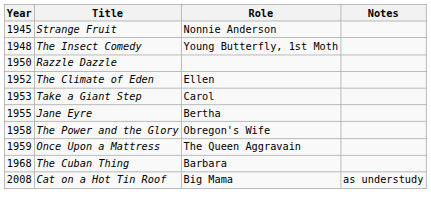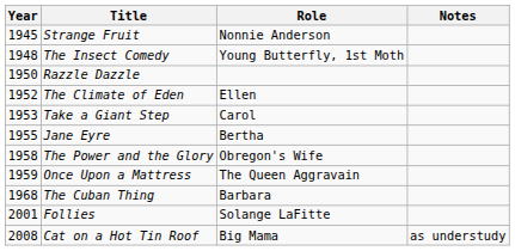 <table class="wikitable">
 <tr>
 <th>Year</th>
 <th>Title</th>
 <th>Role</th>
 <th>Notes</th>
 </tr>
 <tr>
 <td>1945</td>
 <td><em>Strange Fruit</em></td>
 <td>Nonnie Anderson</td>
 <td></td>
 </tr>
 <tr>
 <td>1948</td>
 <td><em>The Insect Comedy</em></td>
 <td>Young Butterfly, 1st Moth</td>
 <td></td>
 </tr>
 <tr>
 <td>1950</td>
 <td><em>Razzle Dazzle</em></td>
 <td></td>
 <td></td>
 </tr>
 <tr>
 <td>1952</td>
 <td><em>The Climate of Eden</em></td>
 <td>Ellen</td>
 <td></td>
 </tr>
 <tr>
 <td>1953</td>
 <td><em>Take a Giant Step</em></td>
 <td>Carol</td>
 <td></td>
 </tr>
 <tr>
 <td>1955</td>
 <td><em>Jane Eyre</em></td>
 <td>Bertha</td>
 <td></td>
 </tr>
 <tr>
 <td>1958</td>
 <td><em>The Power and the Glory</em></td>
 <td>Obregon's Wife</td>
 <td></td>
 </tr>
 <tr>
 <td>1959</td>
 <td><em>Once Upon a Mattress</em></td>
 <td>The Queen Aggravain</td>
 <td></td>
 </tr>
 <tr>
 <td>1968</td>
 <td><em>The Cuban Thing</em></td>
 <td>Barbara</td>
 <td></td>
 </tr>
 <tr>
+<td>2001</td>
+<td><em>Follies</em></td>
+<td>Solange LaFitte</td>
+<td></td>
+</tr>
+<tr>
 <td>2008</td>
 <td><em>Cat on a Hot Tin Roof</em></td>
 <td>Big Mama</td>
 <td>as understudy</td>
 </tr>
 </table>
